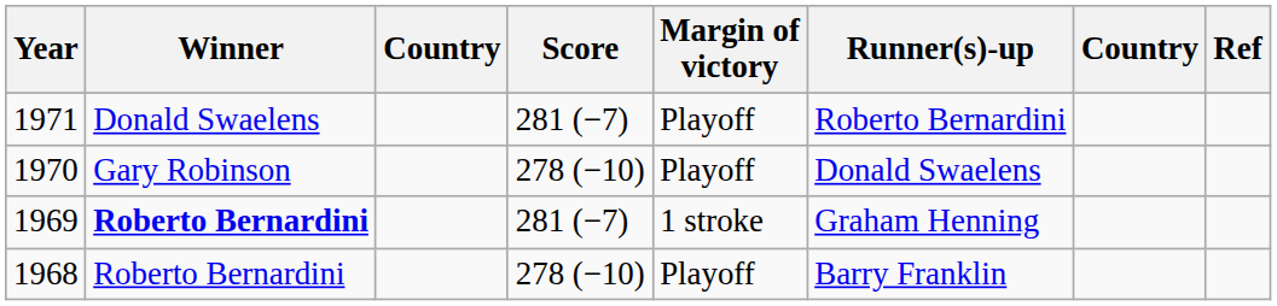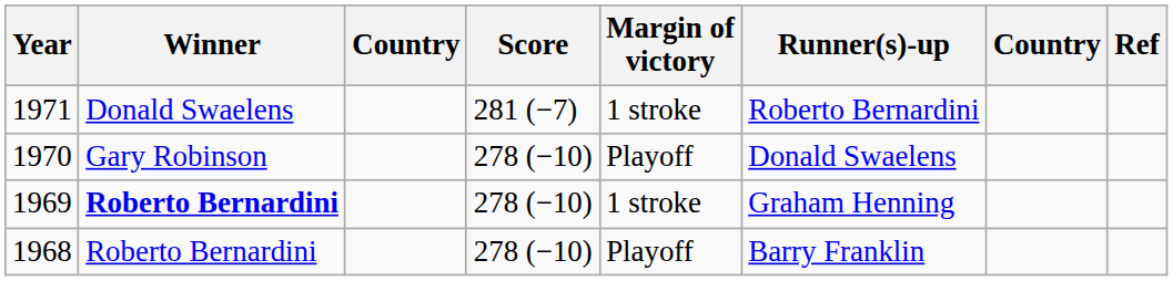 <table class="wikitable">
 <tr>
 <th>Year</th>
 <th>Winner</th>
 <th>Country</th>
 <th>Score</th>
 <th>Margin of<br>victory</th>
 <th>Runner(s)-up</th>
 <th>Country</th>
 <th>Ref</th>
 </tr>
 <tr>
 <td>1971</td>
 <td><a href='#'>Donald Swaelens</a></td>
 <td></td>
 <td>281 (−7)</td>
-<td>Playoff</td>
+<td>1 stroke</td>
 <td><a href='#'>Roberto Bernardini</a></td>
 <td></td>
 <td></td>
 </tr>
 <tr>
 <td>1970</td>
 <td><a href='#'>Gary Robinson</a></td>
 <td></td>
 <td>278 (−10)</td>
 <td>Playoff</td>
 <td><a href='#'>Donald Swaelens</a></td>
 <td></td>
 <td></td>
 </tr>
 <tr>
 <td>1969</td>
 <td><strong><a href='#'>Roberto Bernardini</a></strong></td>
 <td></td>
-<td>281 (−7)</td>
+<td>278 (−10)</td>
 <td>1 stroke</td>
 <td><a href='#'>Graham Henning</a></td>
 <td></td>
 <td></td>
 </tr>
 <tr>
 <td>1968</td>
 <td><a href='#'>Roberto Bernardini</a></td>
 <td></td>
 <td>278 (−10)</td>
 <td>Playoff</td>
 <td><a href='#'>Barry Franklin</a></td>
 <td></td>
 <td></td>
 </tr>
 </table>
